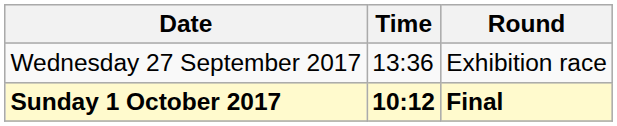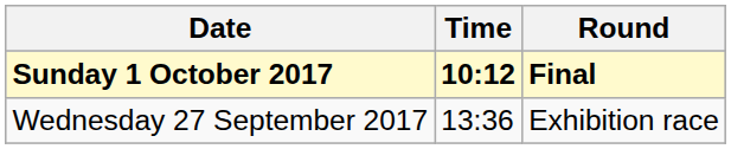 <table class="wikitable">
 <tr>
 <th>Date</th>
 <th>Time</th>
 <th>Round</th>
 </tr>
 <tr>
+<td style=background:lemonchiffon><strong>Sunday 1 October 2017</strong></td>
+<td style=background:lemonchiffon><strong>10:12</strong></td>
+<td style=background:lemonchiffon><strong>Final</strong></td>
+</tr>
+<tr>
 <td>Wednesday 27 September 2017</td>
 <td>13:36</td>
 <td>Exhibition race</td>
 </tr>
-<tr>
-<td style=background:lemonchiffon><strong>Sunday 1 October 2017</strong></td>
-<td style=background:lemonchiffon><strong>10:12</strong></td>
-<td style=background:lemonchiffon><strong>Final</strong></td>
-</tr>
 </table>
